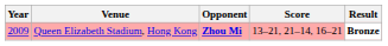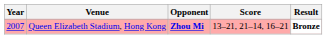 <table class="sortable wikitable" style="font-size: 90%;">
 <tr>
 <th>Year</th>
 <th>Venue</th>
 <th>Opponent</th>
 <th>Score</th>
 <th>Result</th>
 </tr>
 <tr style="background:#FFAAAA">
-<td align="center"><a href='#'>2009</a></td>
+<td align="center"><a href='#'>2007</a></td>
 <td align="left"><a href='#'>Queen Elizabeth Stadium</a>, <a href='#'>Hong Kong</a></td>
 <td align="left"><strong> <a href='#'>Zhou Mi</a></strong></td>
 <td align="left">13–21, 21–14, 16–21</td>
 <td style="text-align:left; background:white"> <strong>Bronze</strong></td>
 </tr>
 </table>
